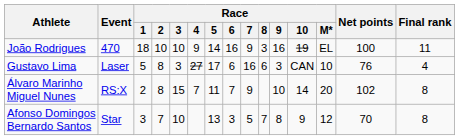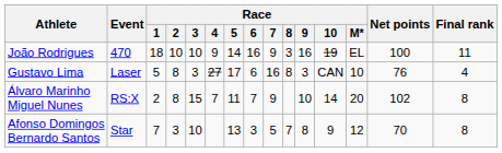 <table class="wikitable" style="font-size:90%">
 <tr>
 <th rowspan=2>Athlete</th>
 <th rowspan=2>Event</th>
 <th colspan=11>Race</th>
 <th rowspan=2>Net points</th>
 <th rowspan=2>Final rank</th>
 </tr>
 <tr style="font-size:95%">
 <th>1</th>
 <th>2</th>
 <th>3</th>
 <th>4</th>
 <th>5</th>
 <th>6</th>
 <th>7</th>
 <th>8</th>
 <th>9</th>
 <th>10</th>
 <th>M*</th>
 </tr>
 <tr align=center>
 <td align=left><a href='#'>João Rodrigues</a></td>
 <td align=left><a href='#'>470</a></td>
 <td>18</td>
 <td>10</td>
 <td>10</td>
 <td>9</td>
 <td>14</td>
 <td>16</td>
 <td>9</td>
 <td>3</td>
 <td>16</td>
 <td><s>19</s></td>
 <td>EL</td>
 <td>100</td>
 <td>11</td>
 </tr>
 <tr align=center>
 <td align=left><a href='#'>Gustavo Lima</a></td>
 <td align=left><a href='#'>Laser</a></td>
 <td>5</td>
 <td>8</td>
 <td>3</td>
 <td><s>27</s></td>
 <td>17</td>
 <td>6</td>
 <td>16</td>
-<td>6</td>
+<td>8</td>
 <td>3</td>
 <td>CAN</td>
 <td>10</td>
 <td>76</td>
 <td>4</td>
 </tr>
 <tr align=center>
 <td align=left><a href='#'>Álvaro Marinho</a><br><a href='#'>Miguel Nunes</a></td>
 <td align=left><a href='#'>RS:X</a></td>
 <td>2</td>
 <td>8</td>
 <td>15</td>
 <td>7</td>
 <td>11</td>
 <td>7</td>
 <td>9</td>
 <td><s></s></td>
 <td>10</td>
 <td>14</td>
 <td>20</td>
 <td>102</td>
 <td>8</td>
 </tr>
 <tr align=center>
 <td align=left><a href='#'>Afonso Domingos</a><br><a href='#'>Bernardo Santos</a></td>
 <td align=left><a href='#'>Star</a></td>
+<td>7</td>
 <td>3</td>
-<td>7</td>
 <td>10</td>
 <td><s></s></td>
 <td>13</td>
 <td>3</td>
 <td>5</td>
 <td>7</td>
 <td>8</td>
 <td>9</td>
 <td>12</td>
 <td>70</td>
 <td>8</td>
 </tr>
 </table>
